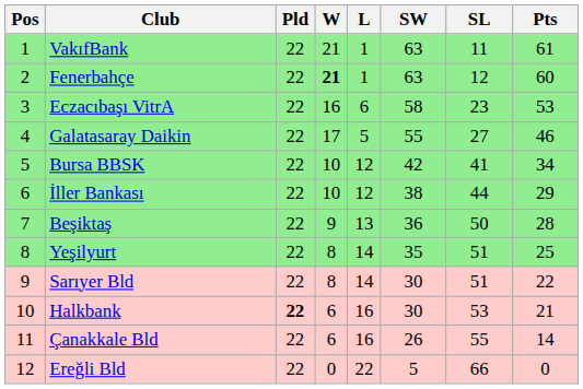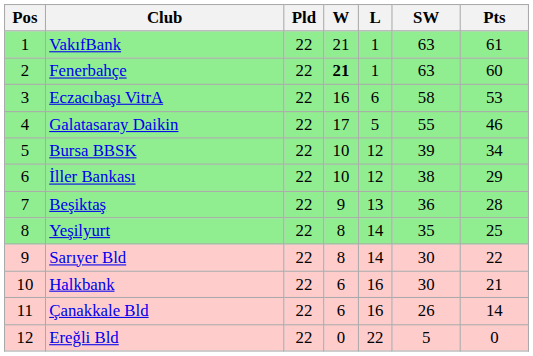 <table class=wikitable style="text-align:center;" width="500">
 <tr>
 <th width=5%>Pos</th>
 <th width=35%>Club</th>
 <th width=5%>Pld</th>
 <th width=5%>W</th>
 <th width=5%>L</th>
 <th width=10%>SW</th>
-<th width=10%>SL</th>
 <th width=10%>Pts</th>
 </tr>
 <tr bgcolor=lightgreen>
 <td>1</td>
 <td align="left"><a href='#'>VakıfBank</a></td>
 <td>22</td>
 <td>21</td>
 <td>1</td>
 <td>63</td>
-<td>11</td>
 <td>61</td>
 </tr>
 <tr bgcolor=lightgreen>
 <td>2</td>
 <td align="left"><a href='#'>Fenerbahçe</a></td>
 <td>22</td>
 <td><strong>21</strong></td>
 <td>1</td>
 <td>63</td>
-<td>12</td>
 <td>60</td>
 </tr>
 <tr bgcolor=lightgreen>
 <td>3</td>
 <td align="left"><a href='#'>Eczacıbaşı VitrA</a></td>
 <td>22</td>
 <td>16</td>
 <td>6</td>
 <td>58</td>
-<td>23</td>
 <td>53</td>
 </tr>
 <tr bgcolor=lightgreen>
 <td>4</td>
 <td align="left"><a href='#'>Galatasaray Daikin</a></td>
 <td>22</td>
 <td>17</td>
 <td>5</td>
 <td>55</td>
-<td>27</td>
 <td>46</td>
 </tr>
 <tr bgcolor=lightgreen>
 <td>5</td>
 <td align="left"><a href='#'>Bursa BBSK</a></td>
 <td>22</td>
 <td>10</td>
 <td>12</td>
-<td>42</td>
-<td>41</td>
+<td>39</td>
 <td>34</td>
 </tr>
 <tr bgcolor=lightgreen>
 <td>6</td>
 <td align="left"><a href='#'>İller Bankası</a></td>
 <td>22</td>
 <td>10</td>
 <td>12</td>
 <td>38</td>
-<td>44</td>
 <td>29</td>
 </tr>
 <tr bgcolor=lightgreen>
 <td>7</td>
 <td align="left"><a href='#'>Beşiktaş</a></td>
 <td>22</td>
 <td>9</td>
 <td>13</td>
 <td>36</td>
-<td>50</td>
 <td>28</td>
 </tr>
 <tr bgcolor=lightgreen>
 <td>8</td>
 <td align="left"><a href='#'>Yeşilyurt</a></td>
 <td>22</td>
 <td>8</td>
 <td>14</td>
 <td>35</td>
-<td>51</td>
 <td>25</td>
 </tr>
 <tr style="background-color: #FFCCCC;">
 <td>9</td>
 <td align="left"><a href='#'>Sarıyer Bld</a></td>
 <td>22</td>
 <td>8</td>
 <td>14</td>
 <td>30</td>
-<td>51</td>
 <td>22</td>
 </tr>
 <tr style="background-color: #FFCCCC;">
 <td>10</td>
 <td align="left"><a href='#'>Halkbank</a></td>
-<td><strong>22</strong></td>
+<td>22</td>
 <td>6</td>
 <td>16</td>
 <td>30</td>
-<td>53</td>
 <td>21</td>
 </tr>
 <tr style="background-color: #FFCCCC;">
 <td>11</td>
 <td align="left"><a href='#'>Çanakkale Bld</a></td>
 <td>22</td>
 <td>6</td>
 <td>16</td>
 <td>26</td>
-<td>55</td>
 <td>14</td>
 </tr>
 <tr style="background-color: #FFCCCC;">
 <td>12</td>
 <td align="left"><a href='#'>Ereğli Bld</a></td>
 <td>22</td>
 <td>0</td>
 <td>22</td>
 <td>5</td>
-<td>66</td>
 <td>0</td>
 </tr>
 </table>
